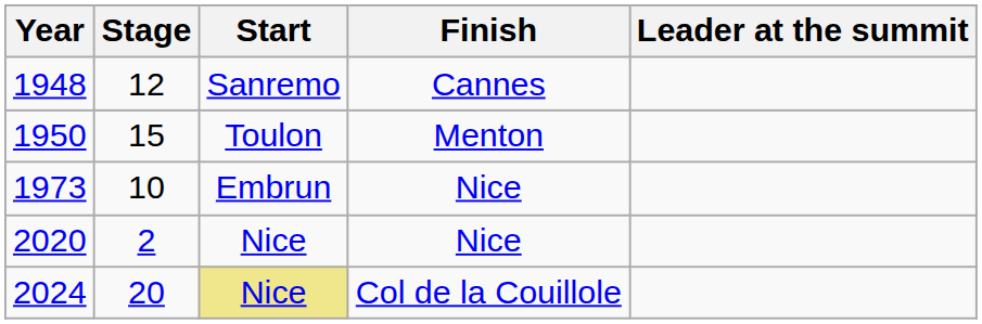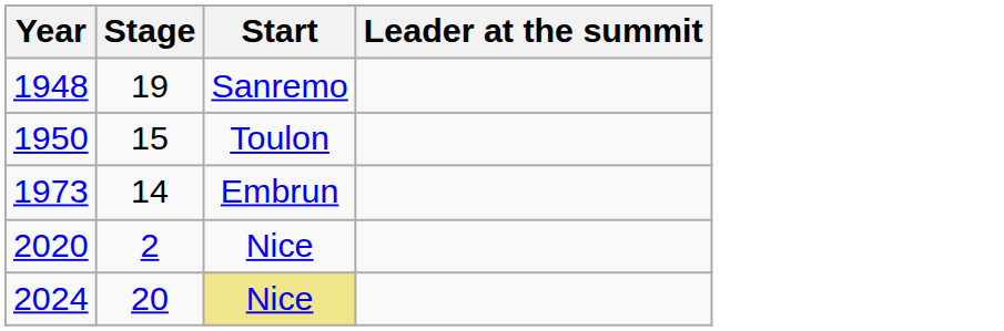 <table class="wikitable" style="text-align: center;">
 <tr>
 <th>Year</th>
 <th>Stage</th>
 <th>Start</th>
-<th>Finish</th>
 <th>Leader at the summit</th>
 </tr>
 <tr>
 <td align="center"><a href='#'>1948</a></td>
-<td>12</td>
+<td>19</td>
 <td><a href='#'>Sanremo</a></td>
-<td><a href='#'>Cannes</a></td>
 <td align=left></td>
 </tr>
 <tr>
 <td align="center"><a href='#'>1950</a></td>
 <td>15</td>
 <td><a href='#'>Toulon</a></td>
-<td><a href='#'>Menton</a></td>
 <td align=left></td>
 </tr>
 <tr>
 <td align="center"><a href='#'>1973</a></td>
-<td>10</td>
+<td>14</td>
 <td><a href='#'>Embrun</a></td>
-<td><a href='#'>Nice</a></td>
 <td align=left></td>
 </tr>
 <tr>
 <td align="center"><a href='#'>2020</a></td>
 <td><a href='#'>2</a></td>
-<td><a href='#'>Nice</a></td>
 <td><a href='#'>Nice</a></td>
 <td align=left></td>
 </tr>
 <tr>
 <td align="center"><a href='#'>2024</a></td>
 <td><a href='#'>20</a></td>
 <td style="background: khaki;"><a href='#'>Nice</a></td>
-<td><a href='#'>Col de la Couillole</a></td>
 <td align=left></td>
 </tr>
 </table>
